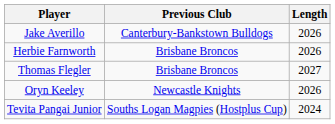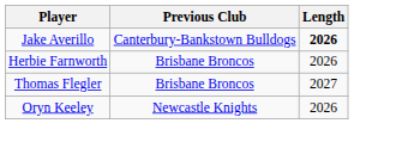 <table class="wikitable sortable" style="text-align: center; font-size:90%">
 <tr style="background:#efefef;">
 <th>Player</th>
 <th>Previous Club</th>
 <th>Length</th>
 </tr>
 <tr>
 <td><a href='#'>Jake Averillo</a></td>
 <td><a href='#'>Canterbury-Bankstown Bulldogs</a></td>
-<td>2026</td>
+<td><strong>2026</strong></td>
 </tr>
 <tr>
 <td><a href='#'>Herbie Farnworth</a></td>
 <td><a href='#'>Brisbane Broncos</a></td>
 <td>2026</td>
 </tr>
 <tr>
 <td><a href='#'>Thomas Flegler</a></td>
 <td><a href='#'>Brisbane Broncos</a></td>
 <td>2027</td>
 </tr>
 <tr>
 <td><a href='#'>Oryn Keeley</a></td>
 <td><a href='#'>Newcastle Knights</a></td>
 <td>2026</td>
 </tr>
-<tr>
-<td><a href='#'>Tevita Pangai Junior</a></td>
-<td><a href='#'>Souths Logan Magpies</a> (<a href='#'>Hostplus Cup</a>)</td>
-<td>2024</td>
-</tr>
 </table>
